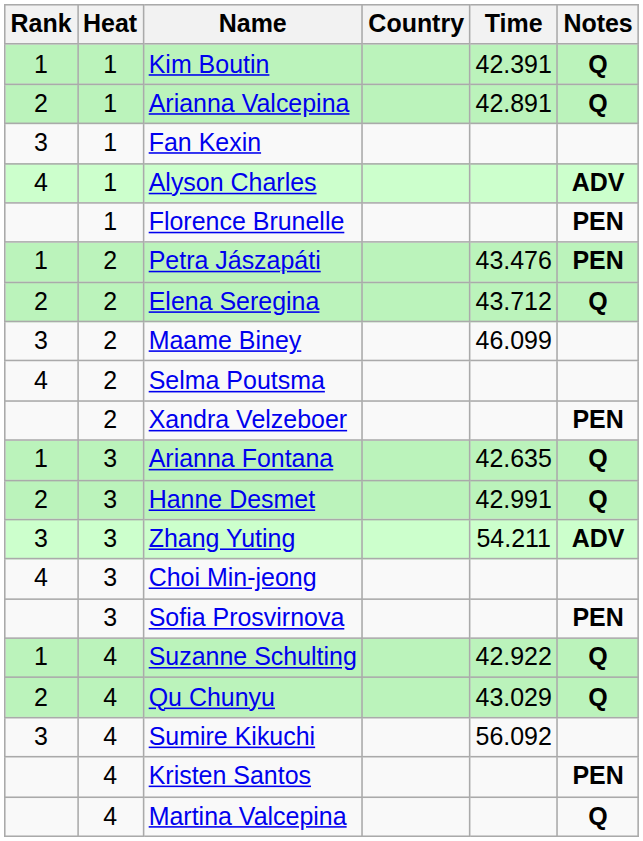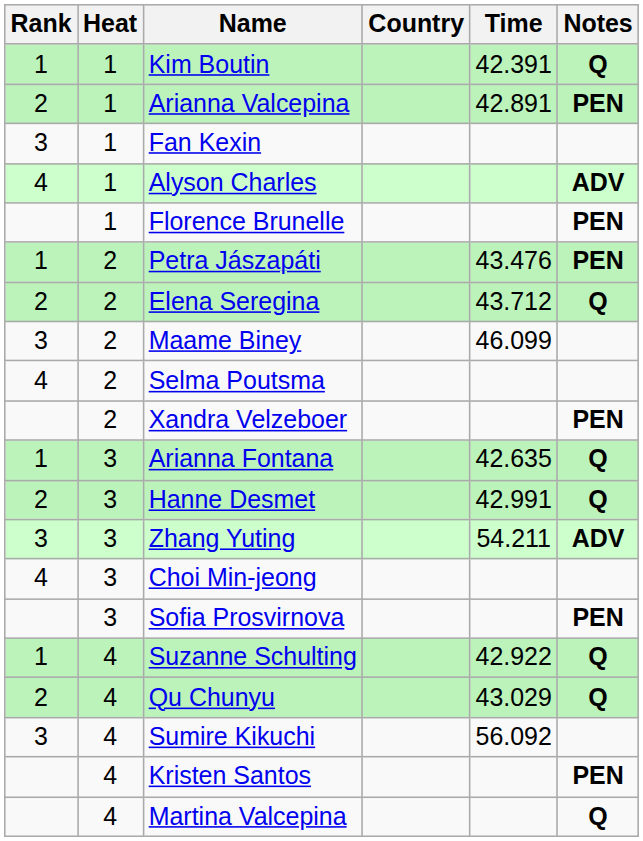 <table class="wikitable sortable" style="text-align:center">
 <tr>
 <th>Rank</th>
 <th>Heat</th>
 <th>Name</th>
 <th>Country</th>
 <th>Time</th>
 <th>Notes</th>
 </tr>
 <tr bgcolor=#bbf3bb>
 <td>1</td>
 <td>1</td>
 <td align=left><a href='#'>Kim Boutin</a></td>
 <td align=left></td>
 <td>42.391</td>
 <td><strong>Q</strong></td>
 </tr>
 <tr bgcolor=#bbf3bb>
 <td>2</td>
 <td>1</td>
 <td align=left><a href='#'>Arianna Valcepina</a></td>
 <td align=left></td>
 <td>42.891</td>
-<td><strong>Q</strong></td>
+<td><strong>PEN</strong></td>
 </tr>
 <tr>
 <td>3</td>
 <td>1</td>
 <td align=left><a href='#'>Fan Kexin</a></td>
 <td align=left></td>
 <td></td>
 <td></td>
 </tr>
 <tr bgcolor=ccffcc>
 <td>4</td>
 <td>1</td>
 <td align=left><a href='#'>Alyson Charles</a></td>
 <td align=left></td>
 <td></td>
 <td><strong>ADV</strong></td>
 </tr>
 <tr>
 <td></td>
 <td>1</td>
 <td align=left><a href='#'>Florence Brunelle</a></td>
 <td align=left></td>
 <td></td>
 <td><strong>PEN</strong></td>
 </tr>
 <tr bgcolor=#bbf3bb>
 <td>1</td>
 <td>2</td>
 <td align=left><a href='#'>Petra Jászapáti</a></td>
 <td align=left></td>
 <td>43.476</td>
 <td><strong>PEN</strong></td>
 </tr>
 <tr bgcolor=#bbf3bb>
 <td>2</td>
 <td>2</td>
 <td align=left><a href='#'>Elena Seregina</a></td>
 <td align="left"></td>
 <td>43.712</td>
 <td><strong>Q</strong></td>
 </tr>
 <tr>
 <td>3</td>
 <td>2</td>
 <td align=left><a href='#'>Maame Biney</a></td>
 <td align=left></td>
 <td>46.099</td>
 <td></td>
 </tr>
 <tr>
 <td>4</td>
 <td>2</td>
 <td align=left><a href='#'>Selma Poutsma</a></td>
 <td align=left></td>
 <td></td>
 <td></td>
 </tr>
 <tr>
 <td></td>
 <td>2</td>
 <td align=left><a href='#'>Xandra Velzeboer</a></td>
 <td align=left></td>
 <td></td>
 <td><strong>PEN</strong></td>
 </tr>
 <tr bgcolor=#bbf3bb>
 <td>1</td>
 <td>3</td>
 <td align=left><a href='#'>Arianna Fontana</a></td>
 <td align=left></td>
 <td>42.635</td>
 <td><strong>Q</strong></td>
 </tr>
 <tr bgcolor=#bbf3bb>
 <td>2</td>
 <td>3</td>
 <td align=left><a href='#'>Hanne Desmet</a></td>
 <td align=left></td>
 <td>42.991</td>
 <td><strong>Q</strong></td>
 </tr>
 <tr bgcolor=ccffcc>
 <td>3</td>
 <td>3</td>
 <td align=left><a href='#'>Zhang Yuting</a></td>
 <td align=left></td>
 <td>54.211</td>
 <td><strong>ADV</strong></td>
 </tr>
 <tr>
 <td>4</td>
 <td>3</td>
 <td align=left><a href='#'>Choi Min-jeong</a></td>
 <td align=left></td>
 <td></td>
 <td></td>
 </tr>
 <tr>
 <td></td>
 <td>3</td>
 <td align=left><a href='#'>Sofia Prosvirnova</a></td>
 <td align=left></td>
 <td></td>
 <td><strong>PEN</strong></td>
 </tr>
 <tr bgcolor=#bbf3bb>
 <td>1</td>
 <td>4</td>
 <td align=left><a href='#'>Suzanne Schulting</a></td>
 <td align=left></td>
 <td>42.922</td>
 <td><strong>Q</strong></td>
 </tr>
 <tr bgcolor=#bbf3bb>
 <td>2</td>
 <td>4</td>
 <td align=left><a href='#'>Qu Chunyu</a></td>
 <td align=left></td>
 <td>43.029</td>
 <td><strong>Q</strong></td>
 </tr>
 <tr>
 <td>3</td>
 <td>4</td>
 <td align=left><a href='#'>Sumire Kikuchi</a></td>
 <td align=left></td>
 <td>56.092</td>
 <td></td>
 </tr>
 <tr>
 <td></td>
 <td>4</td>
 <td align=left><a href='#'>Kristen Santos</a></td>
 <td align=left></td>
 <td></td>
 <td><strong>PEN</strong></td>
 </tr>
 <tr>
 <td></td>
 <td>4</td>
 <td align=left><a href='#'>Martina Valcepina</a></td>
 <td align=left></td>
 <td></td>
 <td><strong>Q</strong></td>
 </tr>
 </table>
